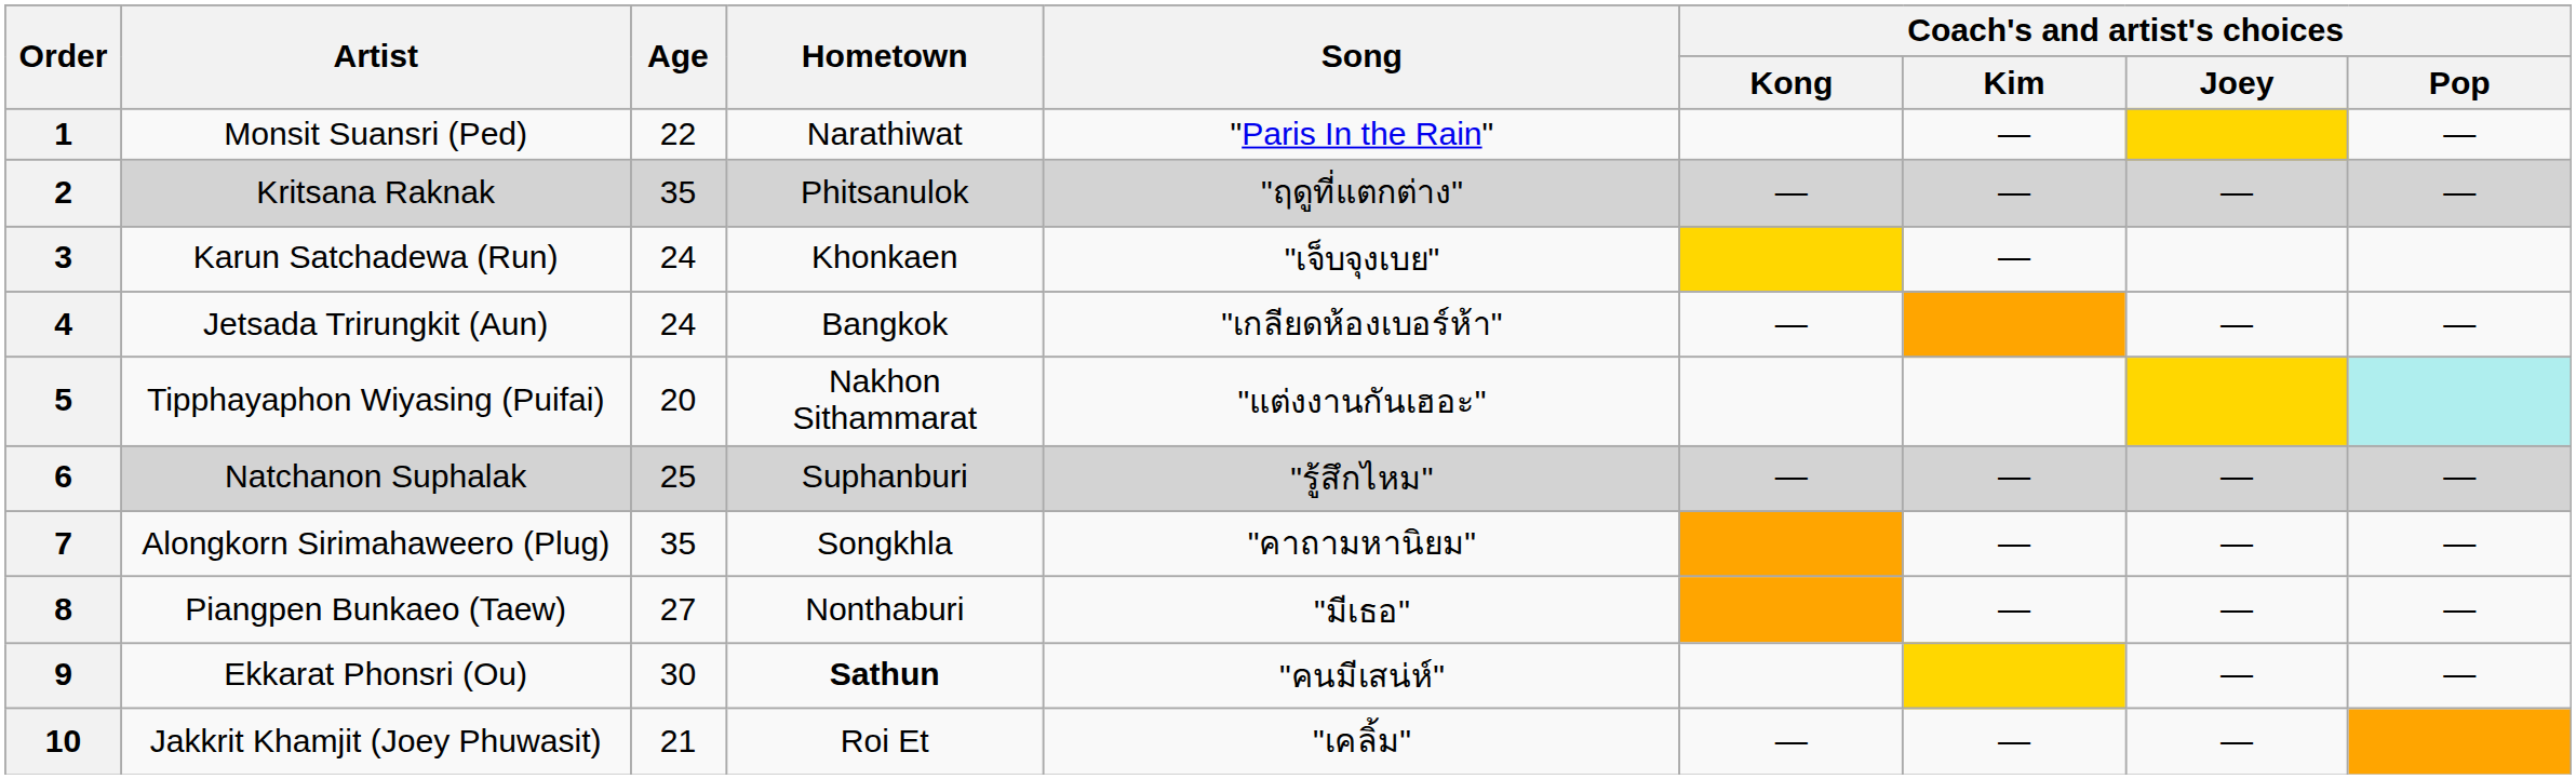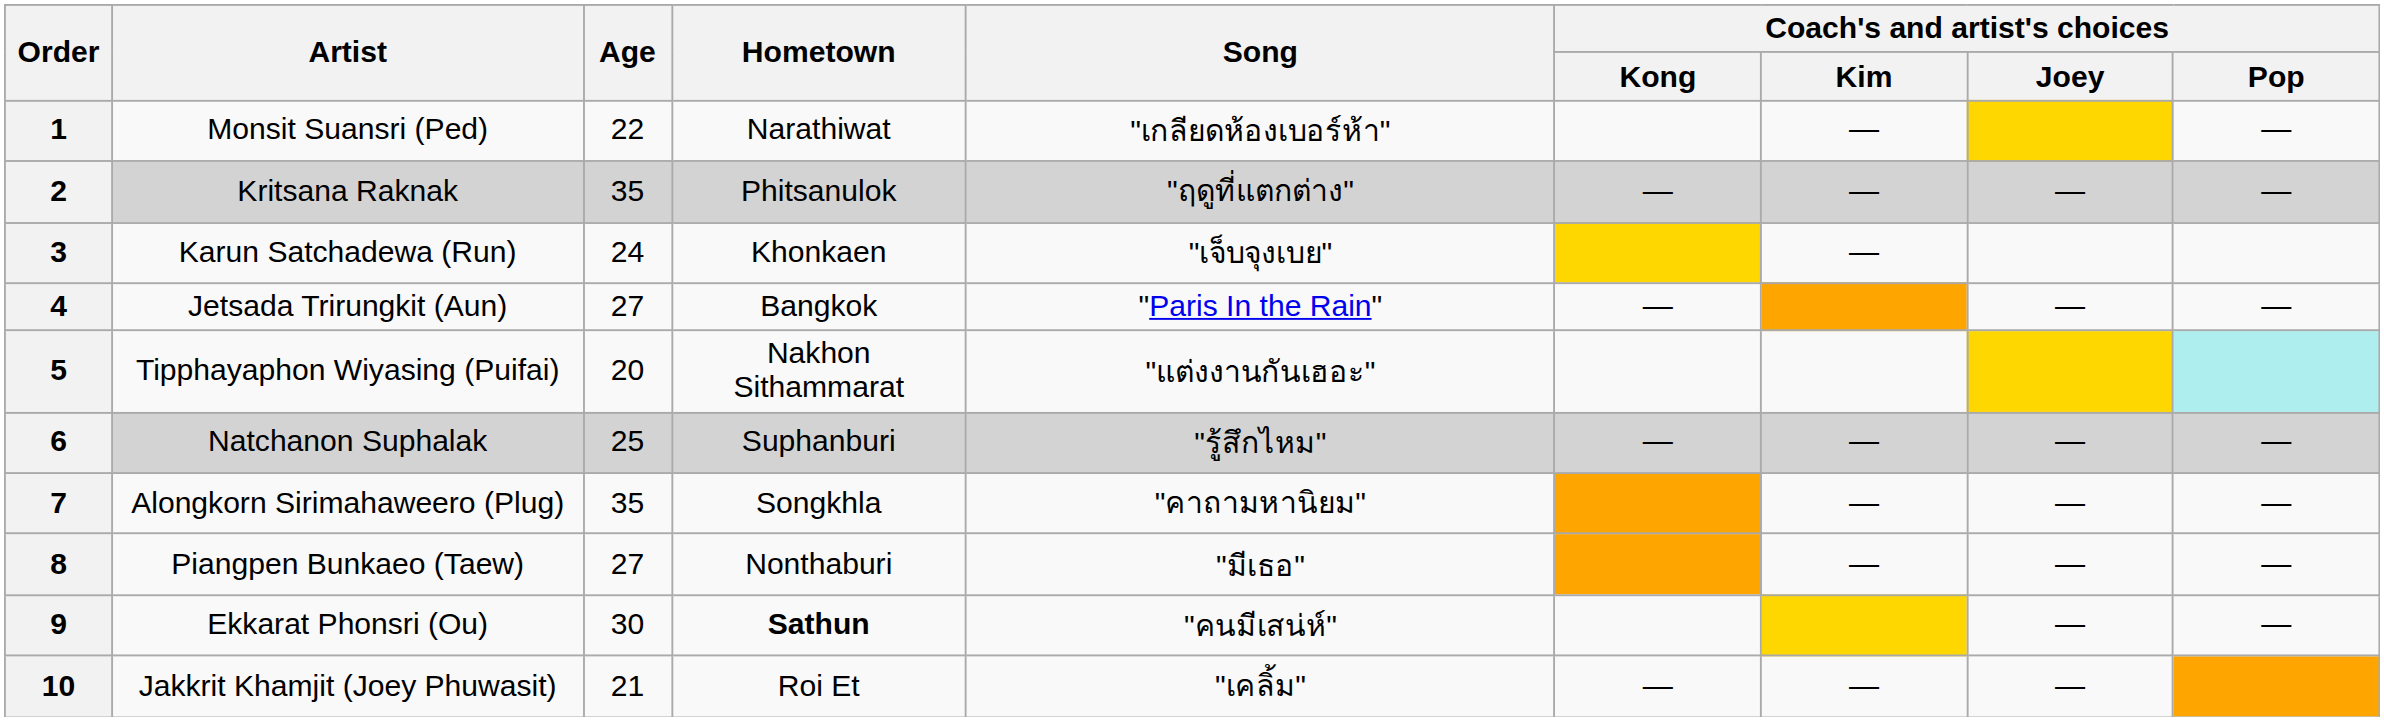 <table class="wikitable" style="text-align:center; width:100%;">
 <tr>
 <th scope="col" rowspan="2" style="width:02%;">Order</th>
 <th scope="col" rowspan="2" style="width:16%;">Artist</th>
 <th scope="col" rowspan="2" style="width:03%;">Age</th>
 <th scope="col" rowspan="2" style="width:10%;">Hometown</th>
 <th scope="col" rowspan="2" style="width:20%;">Song</th>
 <th scope="col" colspan="4" width="30%">Coach's and artist's choices</th>
 </tr>
 <tr>
 <th style="width:07%;">Kong</th>
 <th style="width:07%;">Kim</th>
 <th style="width:07%;">Joey</th>
 <th style="width:07%;">Pop</th>
 </tr>
 <tr>
 <th>1</th>
 <td>Monsit Suansri (Ped)</td>
 <td>22</td>
 <td>Narathiwat</td>
-<td>"<a href='#'>Paris In the Rain</a>"</td>
+<td>"เกลียดห้องเบอร์ห้า"</td>
 <td></td>
 <td>—</td>
 <td style="background:gold;"></td>
 <td>—</td>
 </tr>
 <tr bgcolor=lightgrey>
 <th>2</th>
 <td>Kritsana Raknak</td>
 <td>35</td>
 <td>Phitsanulok</td>
 <td>"ฤดูที่แตกต่าง"</td>
 <td>—</td>
 <td>—</td>
 <td>—</td>
 <td>—</td>
 </tr>
 <tr>
 <th>3</th>
 <td>Karun Satchadewa (Run)</td>
 <td>24</td>
 <td>Khonkaen</td>
 <td>"เจ็บจุงเบย"</td>
 <td style="background:gold;"></td>
 <td>—</td>
 <td></td>
 <td></td>
 </tr>
 <tr>
 <th>4</th>
 <td>Jetsada Trirungkit (Aun)</td>
-<td>24</td>
+<td>27</td>
 <td>Bangkok</td>
-<td>"เกลียดห้องเบอร์ห้า"</td>
+<td>"<a href='#'>Paris In the Rain</a>"</td>
 <td>—</td>
 <td style="background:orange;"></td>
 <td>—</td>
 <td>—</td>
 </tr>
 <tr>
 <th>5</th>
 <td>Tipphayaphon Wiyasing (Puifai)</td>
 <td>20</td>
 <td>Nakhon Sithammarat</td>
 <td>"แต่งงานกันเฮอะ"</td>
 <td></td>
 <td></td>
 <td style="background:gold;"></td>
 <td style="background:#afeeee;"></td>
 </tr>
 <tr bgcolor=lightgrey>
 <th>6</th>
 <td>Natchanon Suphalak</td>
 <td>25</td>
 <td>Suphanburi</td>
 <td>"รู้สึกไหม"</td>
 <td>—</td>
 <td>—</td>
 <td>—</td>
 <td>—</td>
 </tr>
 <tr>
 <th>7</th>
 <td>Alongkorn Sirimahaweero (Plug)</td>
 <td>35</td>
 <td>Songkhla</td>
 <td>"คาถามหานิยม"</td>
 <td style="background:orange;"></td>
 <td>—</td>
 <td>—</td>
 <td>—</td>
 </tr>
 <tr>
 <th>8</th>
 <td>Piangpen Bunkaeo (Taew)</td>
 <td>27</td>
 <td>Nonthaburi</td>
 <td>"มีเธอ"</td>
 <td style="background:orange;"></td>
 <td>—</td>
 <td>—</td>
 <td>—</td>
 </tr>
 <tr>
 <th>9</th>
 <td>Ekkarat Phonsri (Ou)</td>
 <td>30</td>
 <td><strong>Sathun</strong></td>
 <td>"คนมีเสน่ห์"</td>
 <td></td>
 <td style="background:gold;"></td>
 <td>—</td>
 <td>—</td>
 </tr>
 <tr>
 <th>10</th>
 <td>Jakkrit Khamjit (Joey Phuwasit)</td>
 <td>21</td>
 <td>Roi Et</td>
 <td>"เคลิ้ม"</td>
 <td>—</td>
 <td>—</td>
 <td>—</td>
 <td style="background:orange;"></td>
 </tr>
 </table>
